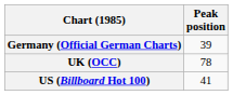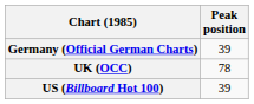 <table class="wikitable sortable plainrowheaders" style="text-align:center">
 <tr>
 <th>Chart (1985)</th>
 <th>Peak<br>position</th>
 </tr>
 <tr>
 <th scope="row">Germany (<a href='#'>Official German Charts</a>)</th>
 <td align="center">39</td>
 </tr>
 <tr>
 <th scope="row">UK (<a href='#'>OCC</a>)</th>
 <td align="center">78</td>
 </tr>
 <tr>
 <th scope="row">US (<a href='#'><em>Billboard</em> Hot 100</a>)</th>
-<td align"center">41</td>
+<td align"center">39</td>
 </tr>
 </table>
